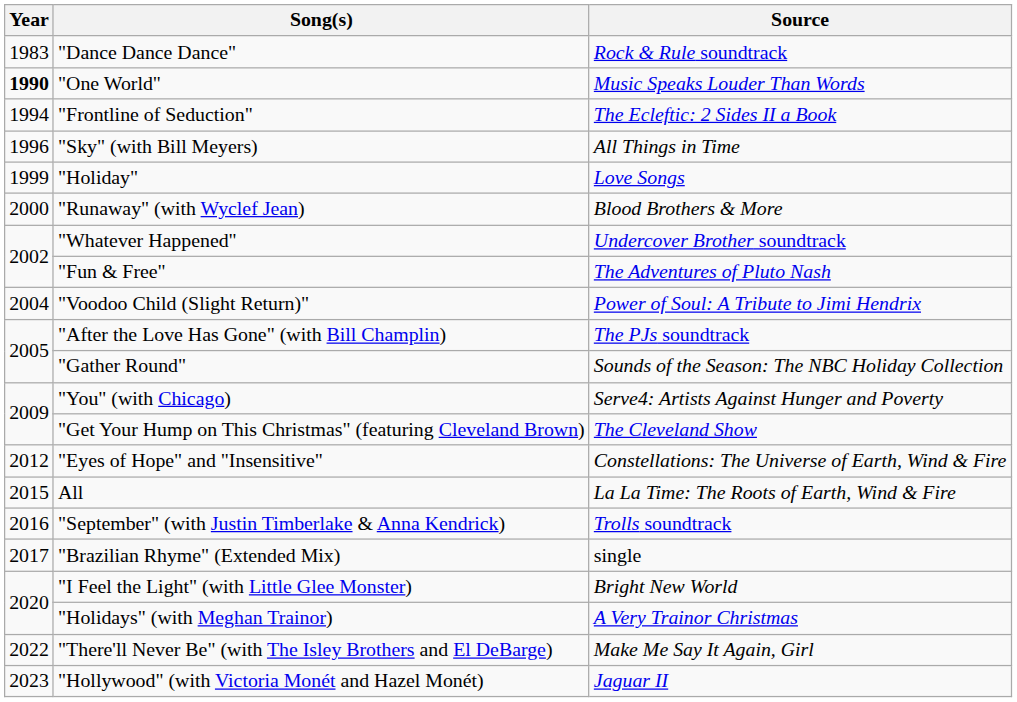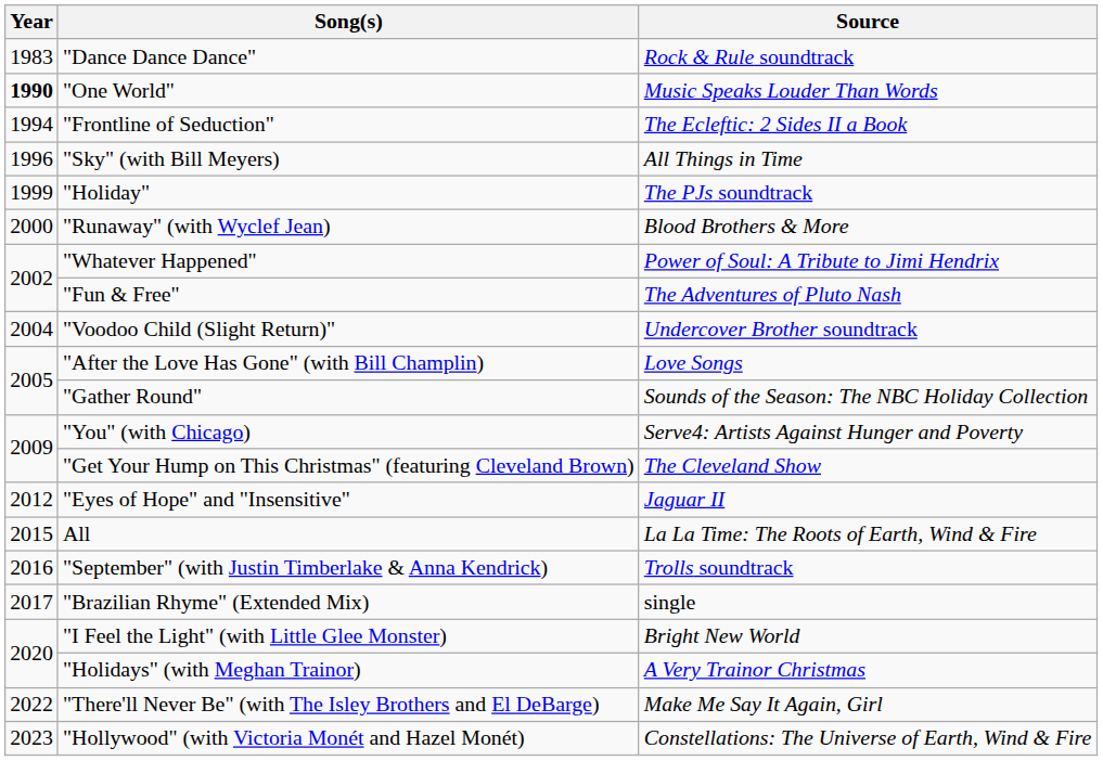 <table class="wikitable">
 <tr>
 <th>Year</th>
 <th>Song(s)</th>
 <th>Source</th>
 </tr>
 <tr>
 <td>1983</td>
 <td>"Dance Dance Dance"</td>
 <td><a href='#'><em>Rock & Rule</em> soundtrack</a></td>
 </tr>
 <tr>
 <td><strong>1990</strong></td>
 <td>"One World"</td>
 <td><em><a href='#'>Music Speaks Louder Than Words</a></em></td>
 </tr>
 <tr>
 <td>1994</td>
 <td>"Frontline of Seduction"</td>
 <td><em><a href='#'>The Ecleftic: 2 Sides II a Book</a></em></td>
 </tr>
 <tr>
 <td>1996</td>
 <td>"Sky" (with Bill Meyers)</td>
 <td><em>All Things in Time</em></td>
 </tr>
 <tr>
 <td>1999</td>
 <td>"Holiday"</td>
-<td><a href='#'><em>Love Songs</em></a></td>
+<td><a href='#'><em>The PJs</em> soundtrack</a></td>
 </tr>
 <tr>
 <td>2000</td>
 <td>"Runaway" (with <a href='#'>Wyclef Jean</a>)</td>
 <td><em>Blood Brothers & More</em></td>
 </tr>
 <tr>
 <td rowspan="2">2002</td>
 <td>"Whatever Happened"</td>
-<td><a href='#'><em>Undercover Brother</em> soundtrack</a></td>
+<td><em><a href='#'>Power of Soul: A Tribute to Jimi Hendrix</a></em></td>
 </tr>
 <tr>
 <td>"Fun & Free"</td>
 <td><em><a href='#'>The Adventures of Pluto Nash</a></em></td>
 </tr>
 <tr>
 <td>2004</td>
 <td>"Voodoo Child (Slight Return)"</td>
-<td><em><a href='#'>Power of Soul: A Tribute to Jimi Hendrix</a></em></td>
+<td><a href='#'><em>Undercover Brother</em> soundtrack</a></td>
 </tr>
 <tr>
 <td rowspan="2">2005</td>
 <td>"After the Love Has Gone" (with <a href='#'>Bill Champlin</a>)</td>
-<td><a href='#'><em>The PJs</em> soundtrack</a></td>
+<td><a href='#'><em>Love Songs</em></a></td>
 </tr>
 <tr>
 <td>"Gather Round"</td>
 <td><em>Sounds of the Season: The NBC Holiday Collection</em></td>
 </tr>
 <tr>
 <td rowspan="2">2009</td>
 <td>"You" (with <a href='#'>Chicago</a>)</td>
 <td><em>Serve4: Artists Against Hunger and Poverty</em></td>
 </tr>
 <tr>
 <td>"Get Your Hump on This Christmas" (featuring <a href='#'>Cleveland Brown</a>)</td>
 <td><em><a href='#'>The Cleveland Show</a></em></td>
 </tr>
 <tr>
 <td>2012</td>
 <td>"Eyes of Hope" and "Insensitive"</td>
-<td><em>Constellations: The Universe of Earth, Wind & Fire</em></td>
+<td><a href='#'><em>Jaguar II</em></a></td>
 </tr>
 <tr>
 <td>2015</td>
 <td>All</td>
 <td><em>La La Time: The Roots of Earth, Wind & Fire</em></td>
 </tr>
 <tr>
 <td>2016</td>
 <td>"September" (with <a href='#'>Justin Timberlake</a> & <a href='#'>Anna Kendrick</a>)</td>
 <td><a href='#'><em>Trolls</em> soundtrack</a></td>
 </tr>
 <tr>
 <td>2017</td>
 <td>"Brazilian Rhyme" (Extended Mix)</td>
 <td>single</td>
 </tr>
 <tr>
 <td rowspan="2">2020</td>
 <td>"I Feel the Light" (with <a href='#'>Little Glee Monster</a>)</td>
 <td><em>Bright New World</em></td>
 </tr>
 <tr>
 <td>"Holidays" (with <a href='#'>Meghan Trainor</a>)</td>
 <td><em><a href='#'>A Very Trainor Christmas</a></em></td>
 </tr>
 <tr>
 <td>2022</td>
 <td>"There'll Never Be" (with <a href='#'>The Isley Brothers</a> and <a href='#'>El DeBarge</a>)</td>
 <td><em>Make Me Say It Again, Girl</em></td>
 </tr>
 <tr>
 <td>2023</td>
 <td>"Hollywood" (with <a href='#'>Victoria Monét</a> and Hazel Monét)</td>
-<td><a href='#'><em>Jaguar II</em></a></td>
+<td><em>Constellations: The Universe of Earth, Wind & Fire</em></td>
 </tr>
 </table>
